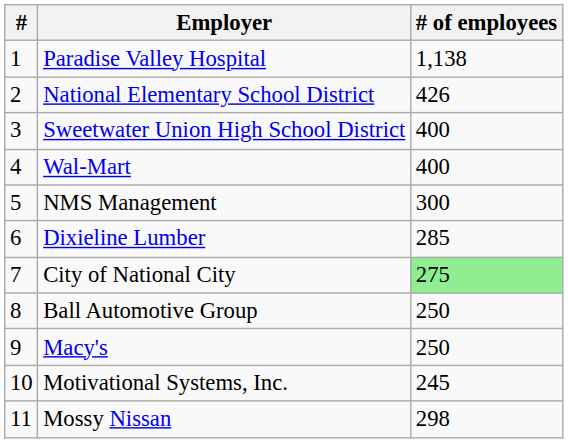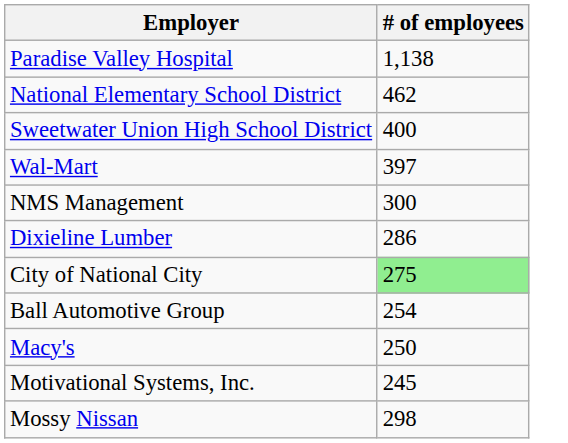 <table class="wikitable sortable">
 <tr>
-<th>#</th>
 <th>Employer</th>
 <th># of employees</th>
 </tr>
 <tr>
-<td>1</td>
 <td><a href='#'>Paradise Valley Hospital</a></td>
 <td>1,138</td>
 </tr>
 <tr>
-<td>2</td>
 <td><a href='#'>National Elementary School District</a></td>
-<td>426</td>
+<td>462</td>
 </tr>
 <tr>
-<td>3</td>
 <td><a href='#'>Sweetwater Union High School District</a></td>
 <td>400</td>
 </tr>
 <tr>
-<td>4</td>
 <td><a href='#'>Wal-Mart</a></td>
-<td>400</td>
+<td>397</td>
 </tr>
 <tr>
-<td>5</td>
 <td>NMS Management</td>
 <td>300</td>
 </tr>
 <tr>
-<td>6</td>
 <td><a href='#'>Dixieline Lumber</a></td>
-<td>285</td>
+<td>286</td>
 </tr>
 <tr>
-<td>7</td>
 <td>City of National City</td>
 <td style="background: lightgreen;">275</td>
 </tr>
 <tr>
-<td>8</td>
 <td>Ball Automotive Group</td>
-<td>250</td>
+<td>254</td>
 </tr>
 <tr>
-<td>9</td>
 <td><a href='#'>Macy's</a></td>
 <td>250</td>
 </tr>
 <tr>
-<td>10</td>
 <td>Motivational Systems, Inc.</td>
 <td>245</td>
 </tr>
 <tr>
-<td>11</td>
 <td>Mossy <a href='#'>Nissan</a></td>
 <td>298</td>
 </tr>
 </table>
